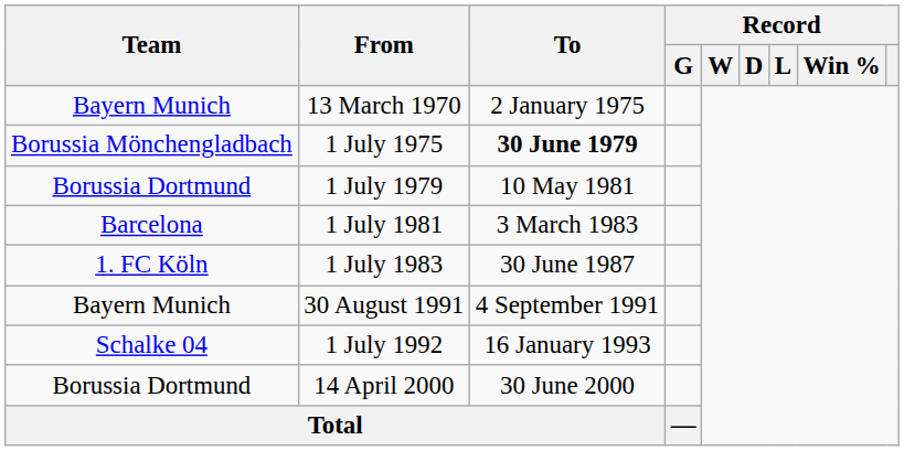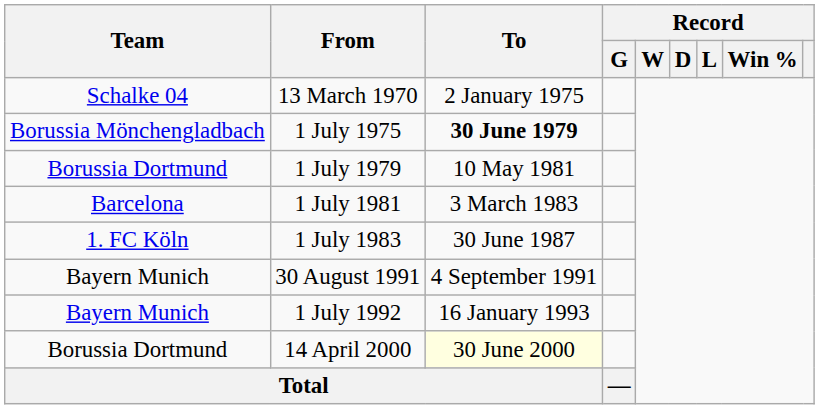 <table class="wikitable" style="text-align: center">
 <tr>
 <th rowspan="2">Team</th>
 <th rowspan="2">From</th>
 <th rowspan="2">To</th>
 <th colspan="6">Record</th>
 </tr>
 <tr>
 <th>G</th>
 <th>W</th>
 <th>D</th>
 <th>L</th>
 <th>Win %</th>
 <th></th>
 </tr>
 <tr>
-<td><a href='#'>Bayern Munich</a></td>
+<td><a href='#'>Schalke 04</a></td>
 <td>13 March 1970</td>
 <td>2 January 1975<br></td>
 <td></td>
 </tr>
 <tr>
 <td><a href='#'>Borussia Mönchengladbach</a></td>
 <td>1 July 1975</td>
 <td><strong>30 June 1979<br></strong></td>
 <td></td>
 </tr>
 <tr>
 <td><a href='#'>Borussia Dortmund</a></td>
 <td>1 July 1979</td>
 <td>10 May 1981<br></td>
 <td></td>
 </tr>
 <tr>
 <td><a href='#'>Barcelona</a></td>
 <td>1 July 1981</td>
 <td>3 March 1983<br></td>
 <td><br></td>
 </tr>
 <tr>
 <td><a href='#'>1. FC Köln</a></td>
 <td>1 July 1983</td>
 <td>30 June 1987<br></td>
 <td></td>
 </tr>
 <tr>
 <td>Bayern Munich</td>
 <td>30 August 1991</td>
 <td>4 September 1991<br></td>
 <td></td>
 </tr>
 <tr>
-<td><a href='#'>Schalke 04</a></td>
+<td><a href='#'>Bayern Munich</a></td>
 <td>1 July 1992</td>
 <td>16 January 1993<br></td>
 <td></td>
 </tr>
 <tr>
 <td>Borussia Dortmund</td>
 <td>14 April 2000</td>
-<td>30 June 2000<br></td>
+<td style="background: lightyellow;">30 June 2000<br></td>
 <td></td>
 </tr>
 <tr>
 <th colspan="3">Total<br></th>
 <th>—</th>
 </tr>
 </table>
